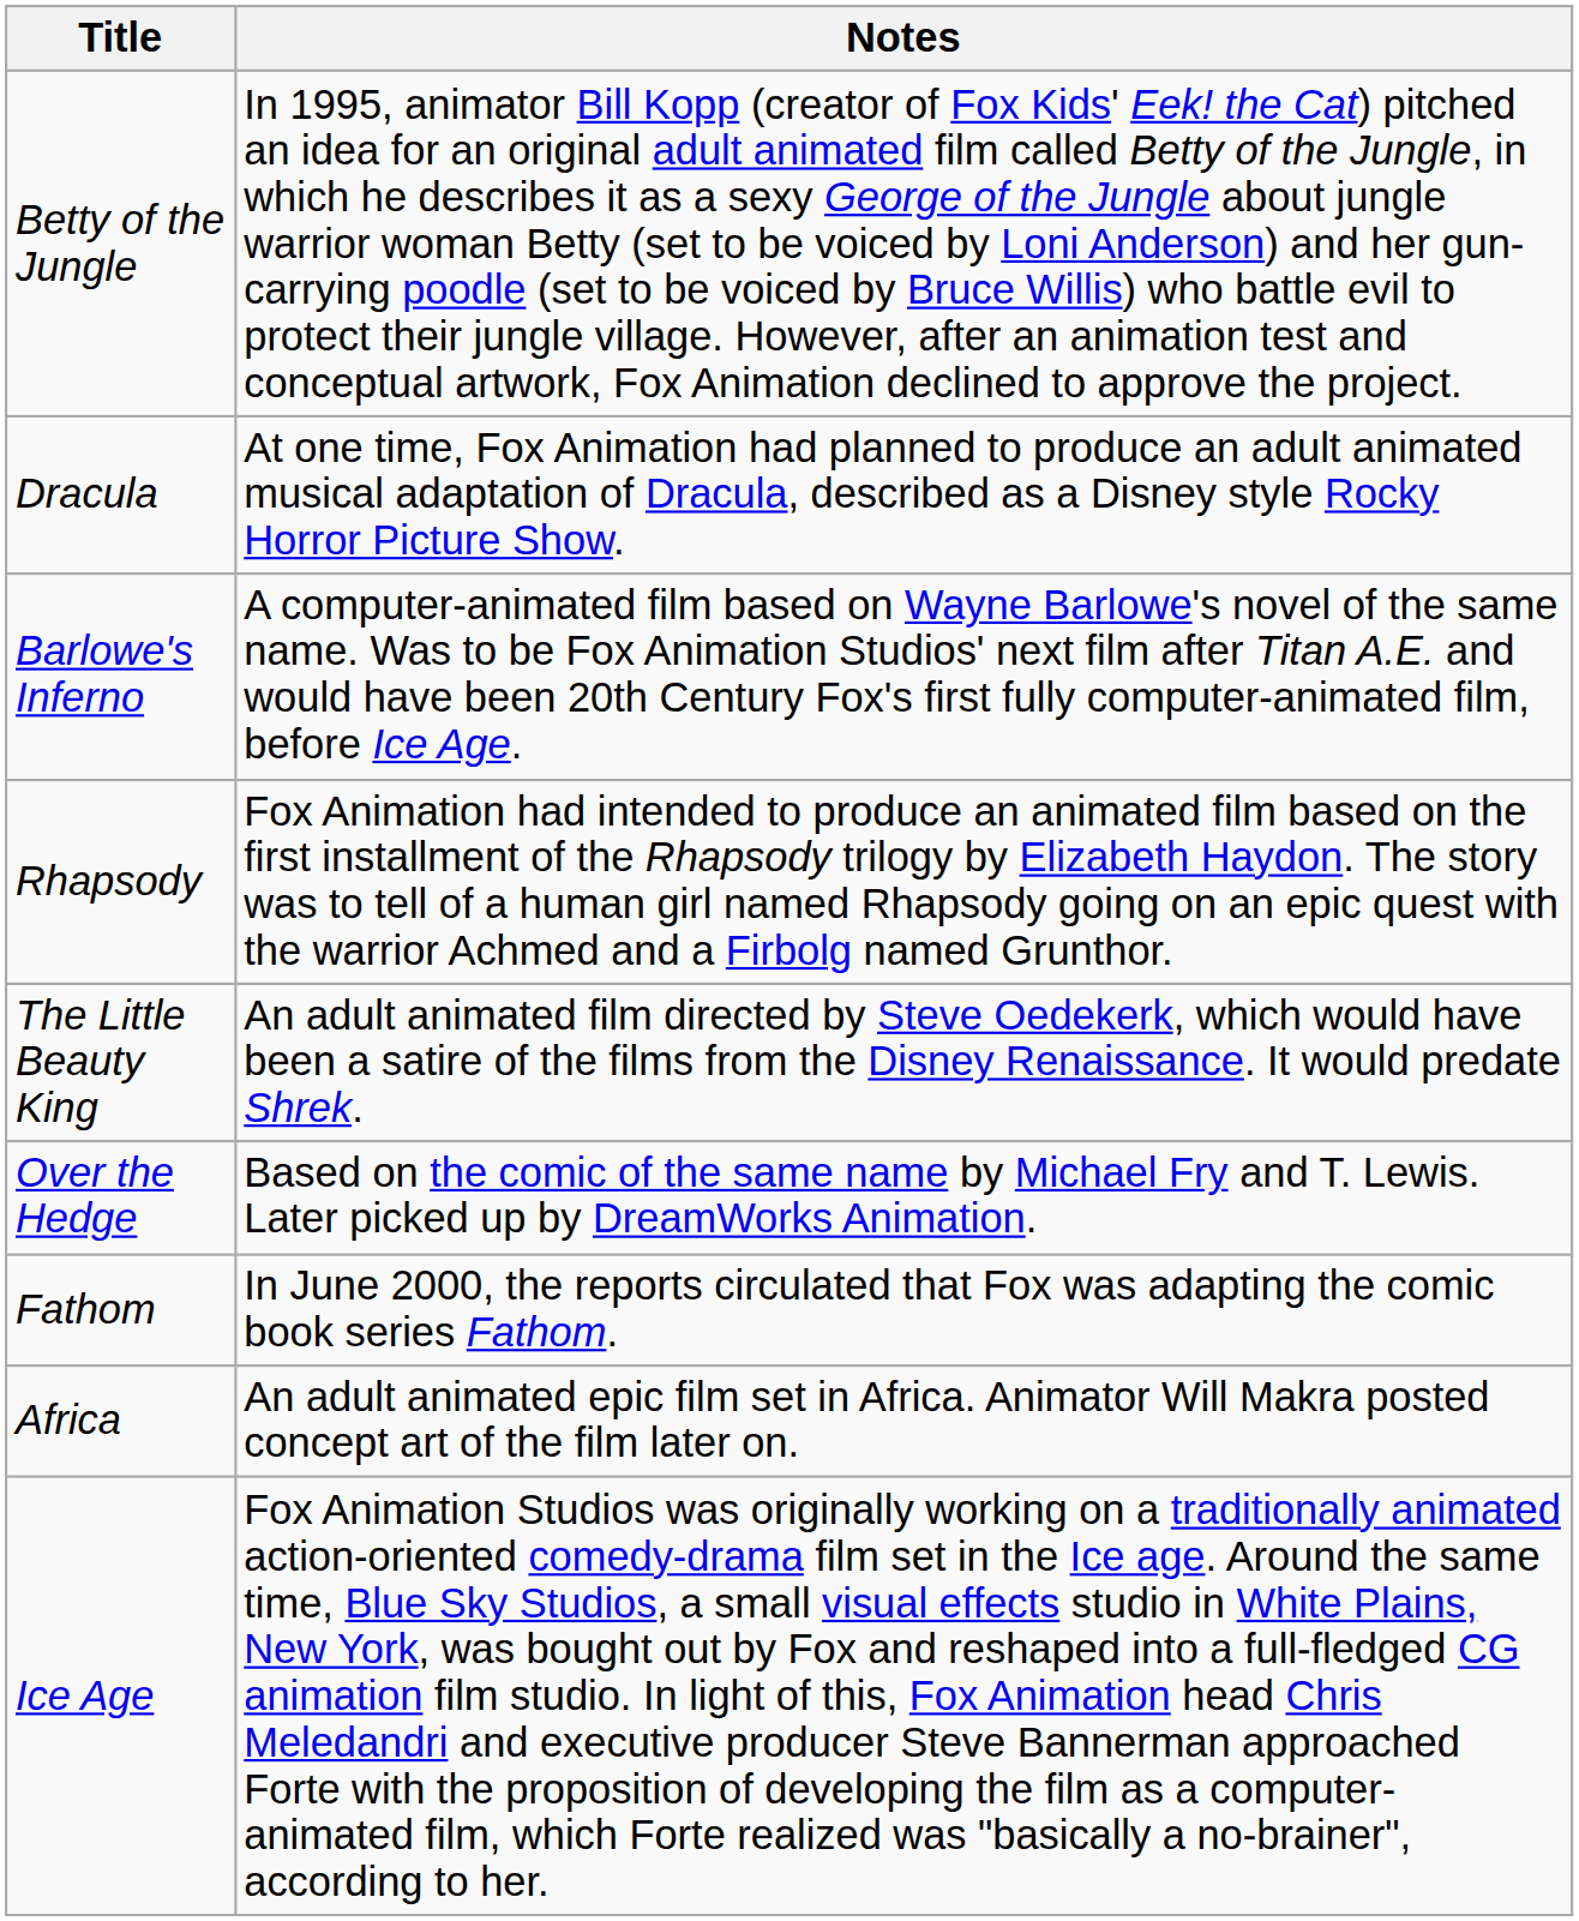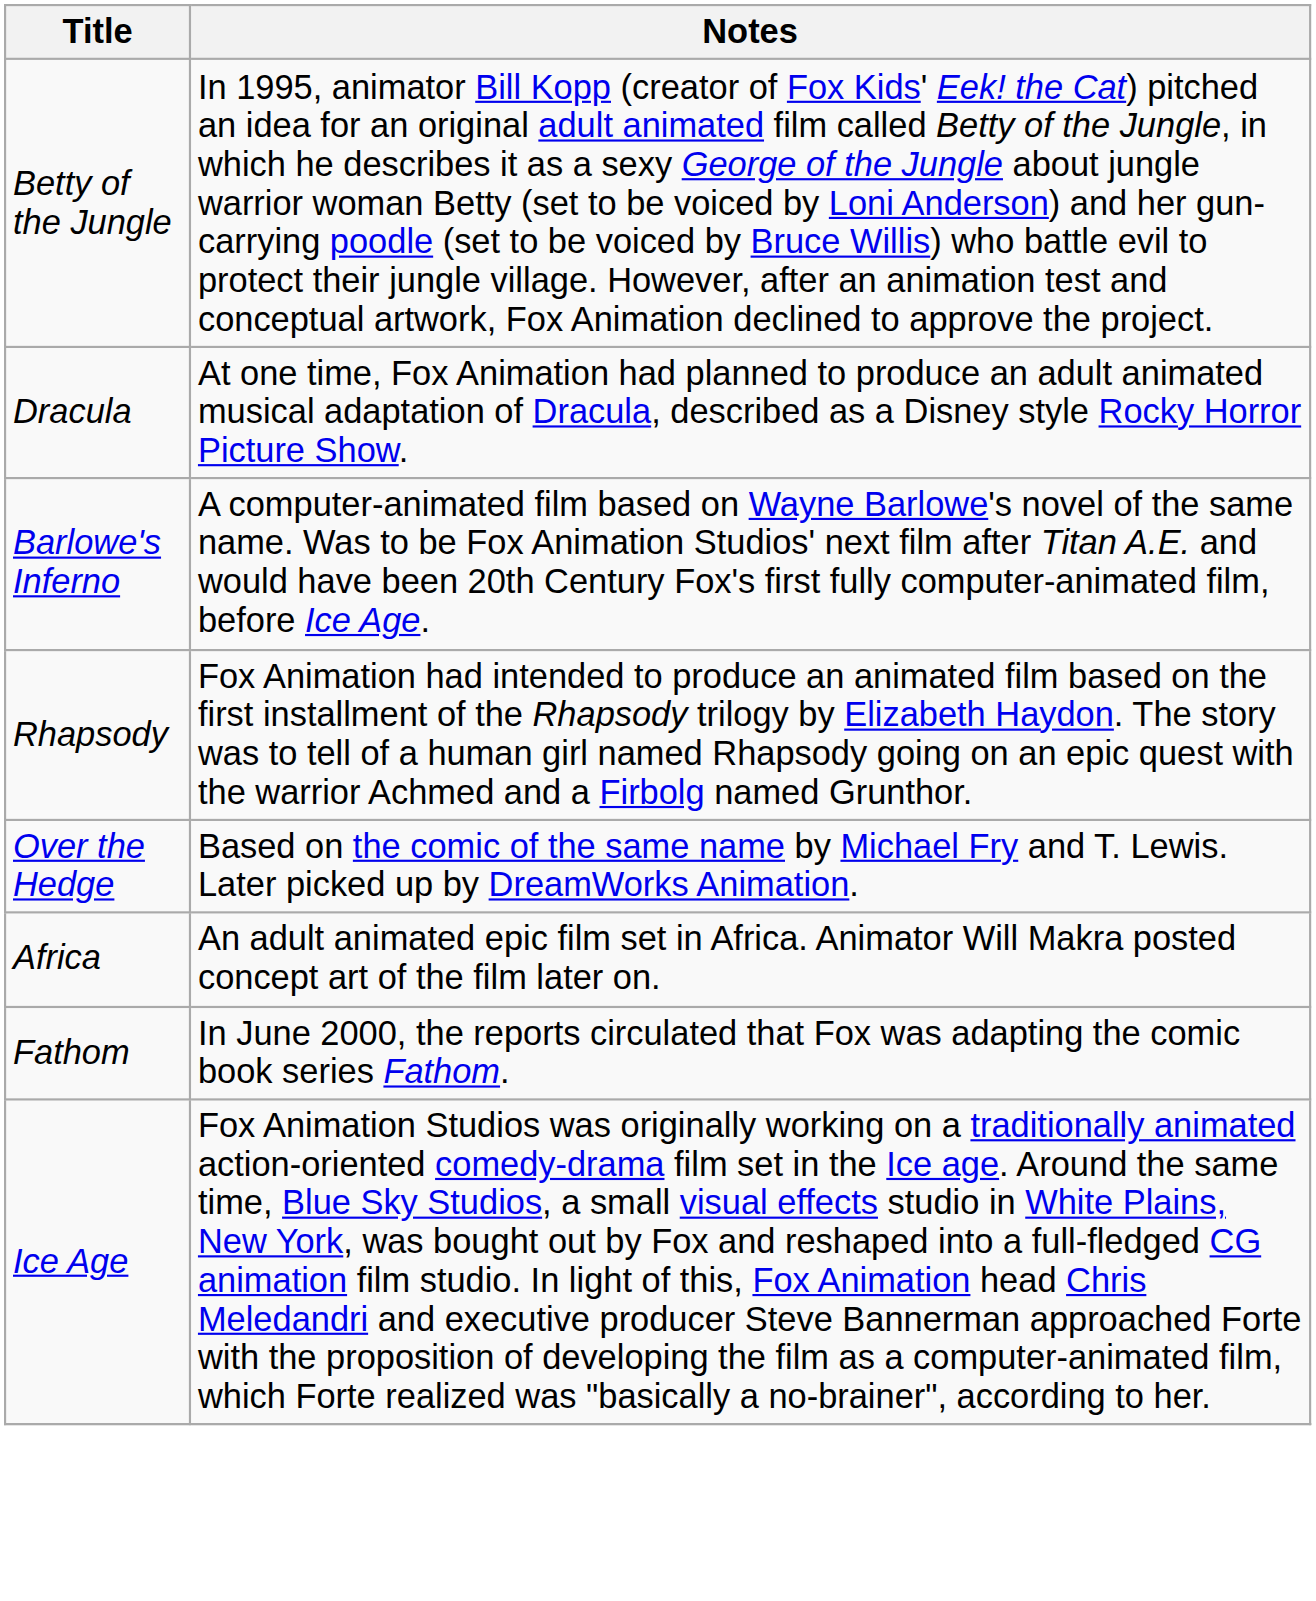 <table class="wikitable">
 <tr>
 <th>Title</th>
 <th>Notes</th>
 </tr>
 <tr>
 <td><em>Betty of the Jungle</em></td>
 <td>In 1995, animator <a href='#'>Bill Kopp</a> (creator of <a href='#'>Fox Kids</a>' <em><a href='#'>Eek! the Cat</a></em>) pitched an idea for an original <a href='#'>adult animated</a> film called <em>Betty of the Jungle</em>, in which he describes it as a sexy <em><a href='#'>George of the Jungle</a></em> about jungle warrior woman Betty (set to be voiced by <a href='#'>Loni Anderson</a>) and her gun-carrying <a href='#'>poodle</a> (set to be voiced by <a href='#'>Bruce Willis</a>) who battle evil to protect their jungle village. However, after an animation test and conceptual artwork, Fox Animation declined to approve the project.</td>
 </tr>
 <tr>
 <td><em>Dracula</em></td>
 <td>At one time, Fox Animation had planned to produce an adult animated musical adaptation of <a href='#'>Dracula</a>, described as a Disney style <a href='#'>Rocky Horror Picture Show</a>.</td>
 </tr>
 <tr>
 <td><em><a href='#'>Barlowe's Inferno</a></em></td>
 <td>A computer-animated film based on <a href='#'>Wayne Barlowe</a>'s novel of the same name. Was to be Fox Animation Studios' next film after <em>Titan A.E.</em> and would have been 20th Century Fox's first fully computer-animated film, before <a href='#'><em>Ice Age</em></a>.</td>
 </tr>
 <tr>
 <td><em>Rhapsody</em></td>
 <td>Fox Animation had intended to produce an animated film based on the first installment of the <em>Rhapsody</em> trilogy by <a href='#'>Elizabeth Haydon</a>. The story was to tell of a human girl named Rhapsody going on an epic quest with the warrior Achmed and a <a href='#'>Firbolg</a> named Grunthor.</td>
 </tr>
 <tr>
-<td><em>The Little Beauty King</em></td>
-<td>An adult animated film directed by <a href='#'>Steve Oedekerk</a>, which would have been a satire of the films from the <a href='#'>Disney Renaissance</a>. It would predate <em><a href='#'>Shrek</a></em>.</td>
-</tr>
-<tr>
 <td><em><a href='#'>Over the Hedge</a></em></td>
 <td>Based on <a href='#'>the comic of the same name</a> by <a href='#'>Michael Fry</a> and T. Lewis. Later picked up by <a href='#'>DreamWorks Animation</a>.</td>
 </tr>
 <tr>
+<td><em>Africa</em></td>
+<td>An adult animated epic film set in Africa. Animator Will Makra posted concept art of the film later on.</td>
+</tr>
+<tr>
 <td><em>Fathom</em></td>
 <td>In June 2000, the reports circulated that Fox was adapting the comic book series <em><a href='#'>Fathom</a></em>.</td>
-</tr>
-<tr>
-<td><em>Africa</em></td>
-<td>An adult animated epic film set in Africa. Animator Will Makra posted concept art of the film later on.</td>
 </tr>
 <tr>
 <td><em><a href='#'>Ice Age</a></em></td>
 <td>Fox Animation Studios was originally working on a <a href='#'>traditionally animated</a> action-oriented <a href='#'>comedy-drama</a> film set in the <a href='#'>Ice age</a>. Around the same time, <a href='#'>Blue Sky Studios</a>, a small <a href='#'>visual effects</a> studio in <a href='#'>White Plains, New York</a>, was bought out by Fox and reshaped into a full-fledged <a href='#'>CG animation</a> film studio. In light of this, <a href='#'>Fox Animation</a> head <a href='#'>Chris Meledandri</a> and executive producer Steve Bannerman approached Forte with the proposition of developing the film as a computer-animated film, which Forte realized was "basically a no-brainer", according to her.</td>
 </tr>
 <tr>
 </tr>
 </table>
